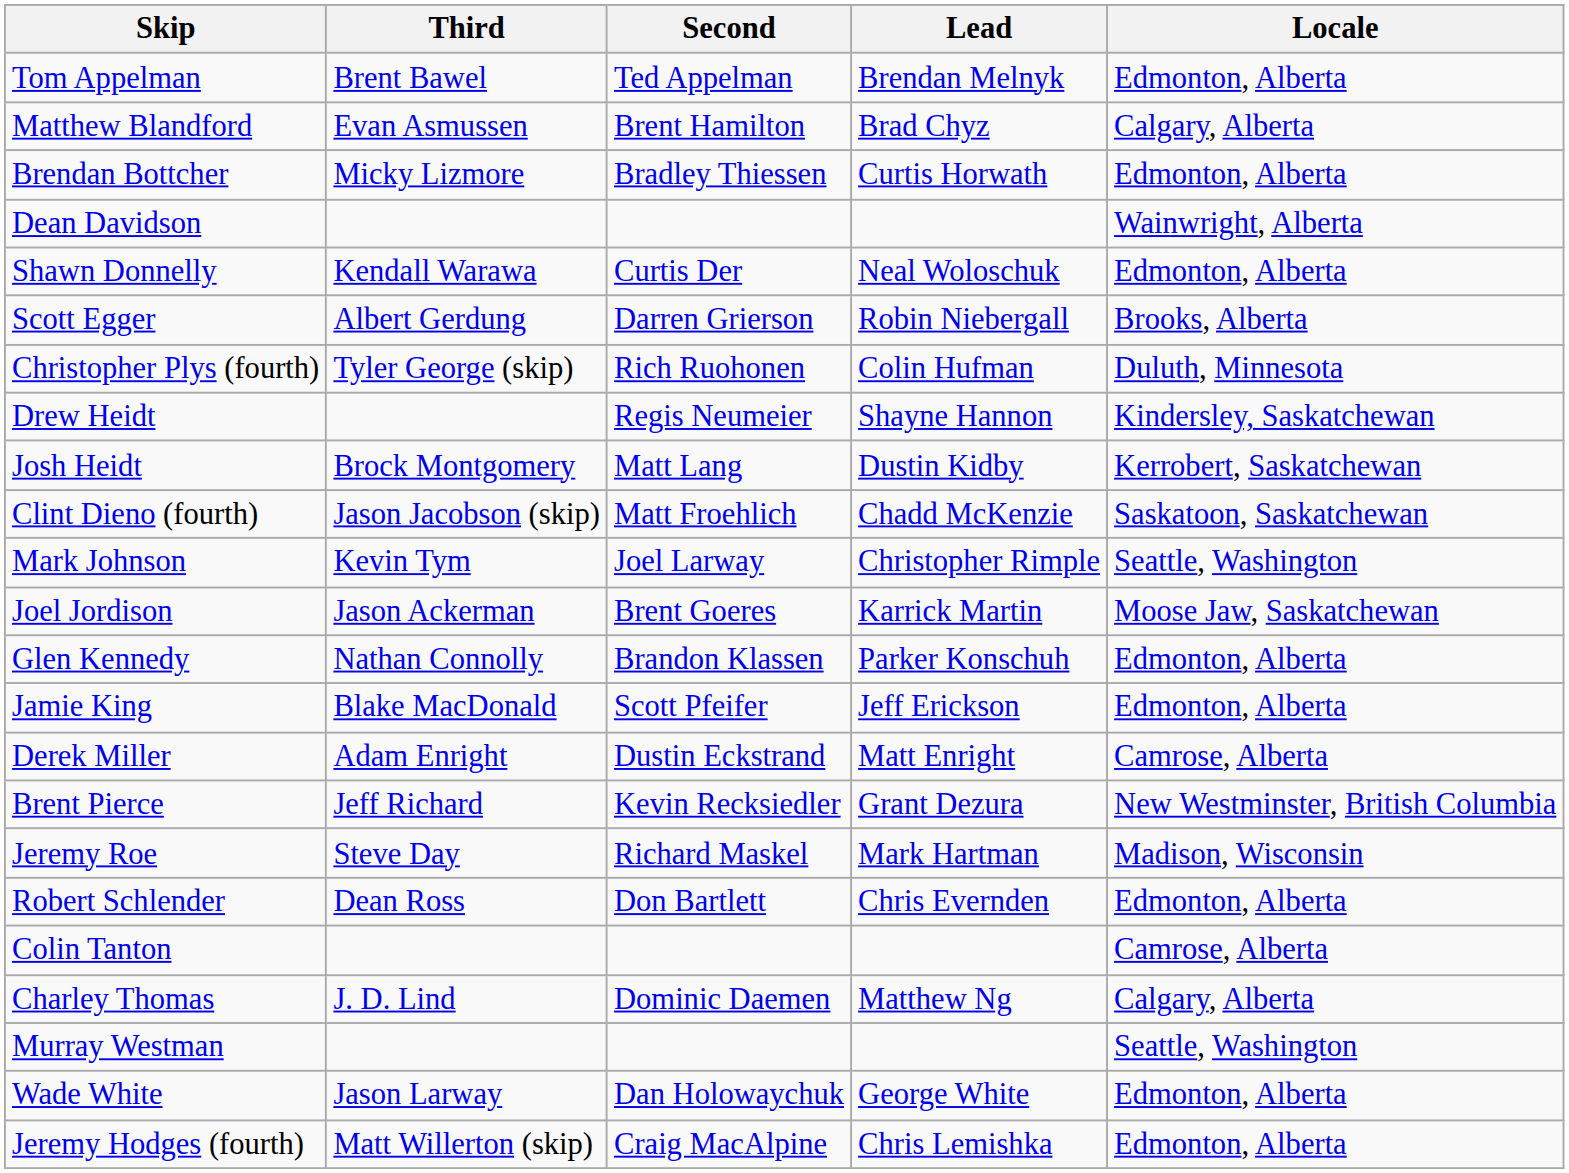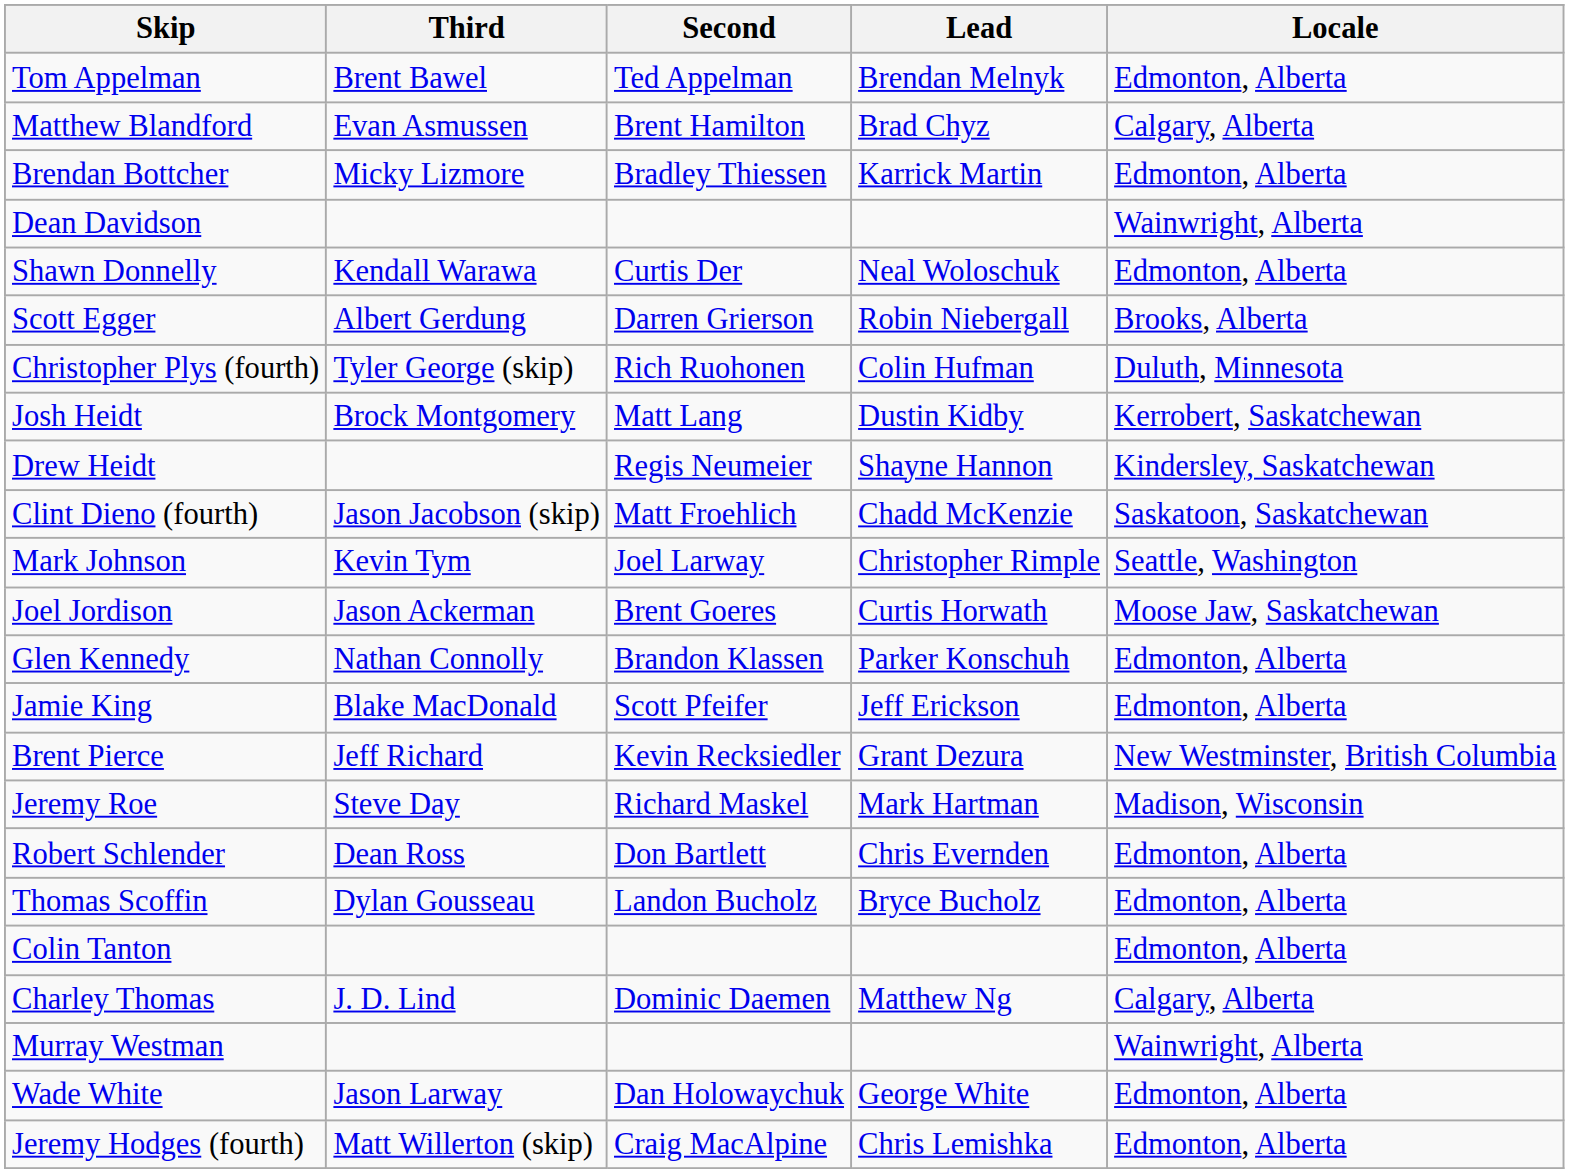 <table class=wikitable>
 <tr>
 <th>Skip</th>
 <th>Third</th>
 <th>Second</th>
 <th>Lead</th>
 <th>Locale</th>
 </tr>
 <tr>
 <td><a href='#'>Tom Appelman</a></td>
 <td><a href='#'>Brent Bawel</a></td>
 <td><a href='#'>Ted Appelman</a></td>
 <td><a href='#'>Brendan Melnyk</a></td>
 <td> <a href='#'>Edmonton</a>, <a href='#'>Alberta</a></td>
 </tr>
 <tr>
 <td><a href='#'>Matthew Blandford</a></td>
 <td><a href='#'>Evan Asmussen</a></td>
 <td><a href='#'>Brent Hamilton</a></td>
 <td><a href='#'>Brad Chyz</a></td>
 <td> <a href='#'>Calgary</a>, <a href='#'>Alberta</a></td>
 </tr>
 <tr>
 <td><a href='#'>Brendan Bottcher</a></td>
 <td><a href='#'>Micky Lizmore</a></td>
 <td><a href='#'>Bradley Thiessen</a></td>
-<td><a href='#'>Curtis Horwath</a></td>
+<td><a href='#'>Karrick Martin</a></td>
 <td> <a href='#'>Edmonton</a>, <a href='#'>Alberta</a></td>
 </tr>
 <tr>
 <td><a href='#'>Dean Davidson</a></td>
 <td></td>
 <td></td>
 <td></td>
 <td> <a href='#'>Wainwright</a>, <a href='#'>Alberta</a></td>
 </tr>
 <tr>
 <td><a href='#'>Shawn Donnelly</a></td>
 <td><a href='#'>Kendall Warawa</a></td>
 <td><a href='#'>Curtis Der</a></td>
 <td><a href='#'>Neal Woloschuk</a></td>
 <td> <a href='#'>Edmonton</a>, <a href='#'>Alberta</a></td>
 </tr>
 <tr>
 <td><a href='#'>Scott Egger</a></td>
 <td><a href='#'>Albert Gerdung</a></td>
 <td><a href='#'>Darren Grierson</a></td>
 <td><a href='#'>Robin Niebergall</a></td>
 <td> <a href='#'>Brooks</a>, <a href='#'>Alberta</a></td>
 </tr>
 <tr>
 <td><a href='#'>Christopher Plys</a> (fourth)</td>
 <td><a href='#'>Tyler George</a> (skip)</td>
 <td><a href='#'>Rich Ruohonen</a></td>
 <td><a href='#'>Colin Hufman</a></td>
 <td> <a href='#'>Duluth</a>, <a href='#'>Minnesota</a></td>
 </tr>
 <tr>
+<td><a href='#'>Josh Heidt</a></td>
+<td><a href='#'>Brock Montgomery</a></td>
+<td><a href='#'>Matt Lang</a></td>
+<td><a href='#'>Dustin Kidby</a></td>
+<td> <a href='#'>Kerrobert</a>, <a href='#'>Saskatchewan</a></td>
+</tr>
+<tr>
 <td><a href='#'>Drew Heidt</a></td>
 <td></td>
 <td><a href='#'>Regis Neumeier</a></td>
 <td><a href='#'>Shayne Hannon</a></td>
 <td> <a href='#'>Kindersley, Saskatchewan</a></td>
-</tr>
-<tr>
-<td><a href='#'>Josh Heidt</a></td>
-<td><a href='#'>Brock Montgomery</a></td>
-<td><a href='#'>Matt Lang</a></td>
-<td><a href='#'>Dustin Kidby</a></td>
-<td> <a href='#'>Kerrobert</a>, <a href='#'>Saskatchewan</a></td>
 </tr>
 <tr>
 <td><a href='#'>Clint Dieno</a> (fourth)</td>
 <td><a href='#'>Jason Jacobson</a> (skip)</td>
 <td><a href='#'>Matt Froehlich</a></td>
 <td><a href='#'>Chadd McKenzie</a></td>
 <td> <a href='#'>Saskatoon</a>, <a href='#'>Saskatchewan</a></td>
 </tr>
 <tr>
 <td><a href='#'>Mark Johnson</a></td>
 <td><a href='#'>Kevin Tym</a></td>
 <td><a href='#'>Joel Larway</a></td>
 <td><a href='#'>Christopher Rimple</a></td>
 <td> <a href='#'>Seattle</a>, <a href='#'>Washington</a></td>
 </tr>
 <tr>
 <td><a href='#'>Joel Jordison</a></td>
 <td><a href='#'>Jason Ackerman</a></td>
 <td><a href='#'>Brent Goeres</a></td>
-<td><a href='#'>Karrick Martin</a></td>
+<td><a href='#'>Curtis Horwath</a></td>
 <td> <a href='#'>Moose Jaw</a>, <a href='#'>Saskatchewan</a></td>
 </tr>
 <tr>
 <td><a href='#'>Glen Kennedy</a></td>
 <td><a href='#'>Nathan Connolly</a></td>
 <td><a href='#'>Brandon Klassen</a></td>
 <td><a href='#'>Parker Konschuh</a></td>
 <td> <a href='#'>Edmonton</a>, <a href='#'>Alberta</a></td>
 </tr>
 <tr>
 <td><a href='#'>Jamie King</a></td>
 <td><a href='#'>Blake MacDonald</a></td>
 <td><a href='#'>Scott Pfeifer</a></td>
 <td><a href='#'>Jeff Erickson</a></td>
 <td> <a href='#'>Edmonton</a>, <a href='#'>Alberta</a></td>
-</tr>
-<tr>
-<td><a href='#'>Derek Miller</a></td>
-<td><a href='#'>Adam Enright</a></td>
-<td><a href='#'>Dustin Eckstrand</a></td>
-<td><a href='#'>Matt Enright</a></td>
-<td> <a href='#'>Camrose</a>, <a href='#'>Alberta</a></td>
 </tr>
 <tr>
 <td><a href='#'>Brent Pierce</a></td>
 <td><a href='#'>Jeff Richard</a></td>
 <td><a href='#'>Kevin Recksiedler</a></td>
 <td><a href='#'>Grant Dezura</a></td>
 <td> <a href='#'>New Westminster</a>, <a href='#'>British Columbia</a></td>
 </tr>
 <tr>
 <td><a href='#'>Jeremy Roe</a></td>
 <td><a href='#'>Steve Day</a></td>
 <td><a href='#'>Richard Maskel</a></td>
 <td><a href='#'>Mark Hartman</a></td>
 <td> <a href='#'>Madison</a>, <a href='#'>Wisconsin</a></td>
 </tr>
 <tr>
 <td><a href='#'>Robert Schlender</a></td>
 <td><a href='#'>Dean Ross</a></td>
 <td><a href='#'>Don Bartlett</a></td>
 <td><a href='#'>Chris Evernden</a></td>
 <td> <a href='#'>Edmonton</a>, <a href='#'>Alberta</a></td>
 </tr>
 <tr>
+<td><a href='#'>Thomas Scoffin</a></td>
+<td><a href='#'>Dylan Gousseau</a></td>
+<td><a href='#'>Landon Bucholz</a></td>
+<td><a href='#'>Bryce Bucholz</a></td>
+<td> <a href='#'>Edmonton</a>, <a href='#'>Alberta</a></td>
+</tr>
+<tr>
 <td><a href='#'>Colin Tanton</a></td>
 <td></td>
 <td></td>
 <td></td>
-<td> <a href='#'>Camrose</a>, <a href='#'>Alberta</a></td>
+<td> <a href='#'>Edmonton</a>, <a href='#'>Alberta</a></td>
 </tr>
 <tr>
 <td><a href='#'>Charley Thomas</a></td>
 <td><a href='#'>J. D. Lind</a></td>
 <td><a href='#'>Dominic Daemen</a></td>
 <td><a href='#'>Matthew Ng</a></td>
 <td> <a href='#'>Calgary</a>, <a href='#'>Alberta</a></td>
 </tr>
 <tr>
 <td><a href='#'>Murray Westman</a></td>
 <td></td>
 <td></td>
 <td></td>
-<td> <a href='#'>Seattle</a>, <a href='#'>Washington</a></td>
+<td> <a href='#'>Wainwright</a>, <a href='#'>Alberta</a></td>
 </tr>
 <tr>
 <td><a href='#'>Wade White</a></td>
 <td><a href='#'>Jason Larway</a></td>
 <td><a href='#'>Dan Holowaychuk</a></td>
 <td><a href='#'>George White</a></td>
 <td> <a href='#'>Edmonton</a>, <a href='#'>Alberta</a></td>
 </tr>
 <tr>
 <td><a href='#'>Jeremy Hodges</a> (fourth)</td>
 <td><a href='#'>Matt Willerton</a> (skip)</td>
 <td><a href='#'>Craig MacAlpine</a></td>
 <td><a href='#'>Chris Lemishka</a></td>
 <td> <a href='#'>Edmonton</a>, <a href='#'>Alberta</a></td>
 </tr>
 </table>
